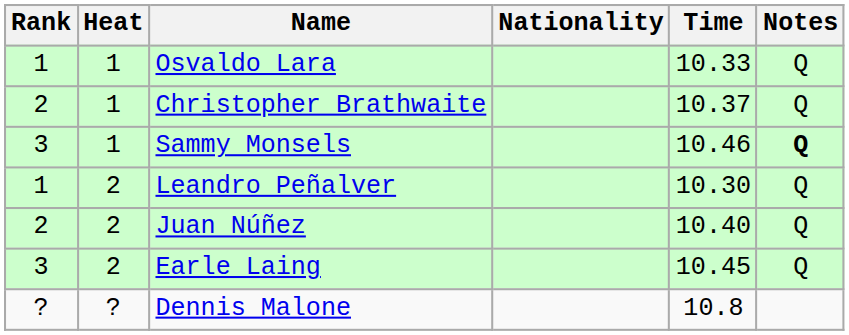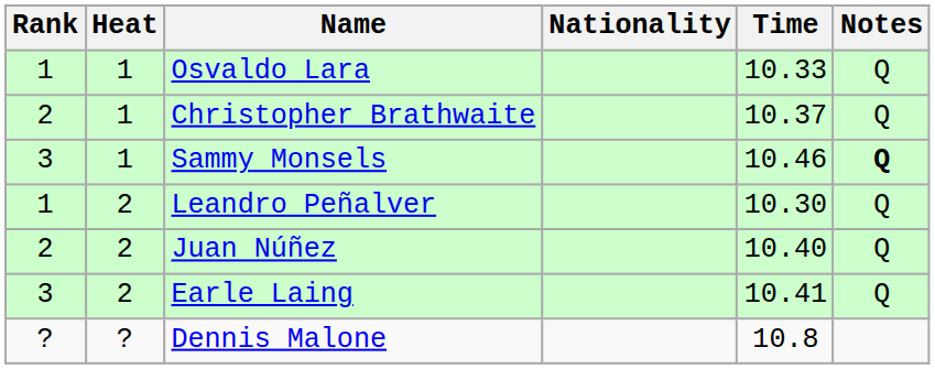 <table class="wikitable sortable" style="text-align:center; font-size:95%">
 <tr>
 <th>Rank</th>
 <th>Heat</th>
 <th>Name</th>
 <th>Nationality</th>
 <th>Time</th>
 <th>Notes</th>
 </tr>
 <tr bgcolor=ccffcc>
 <td>1</td>
 <td>1</td>
 <td align=left><a href='#'>Osvaldo Lara</a></td>
 <td align=left></td>
 <td>10.33</td>
 <td>Q</td>
 </tr>
 <tr bgcolor=ccffcc>
 <td>2</td>
 <td>1</td>
 <td align=left><a href='#'>Christopher Brathwaite</a></td>
 <td align=left></td>
 <td>10.37</td>
 <td>Q</td>
 </tr>
 <tr bgcolor=ccffcc>
 <td>3</td>
 <td>1</td>
 <td align=left><a href='#'>Sammy Monsels</a></td>
 <td align=left></td>
 <td>10.46</td>
 <td><strong>Q</strong></td>
 </tr>
 <tr bgcolor=ccffcc>
 <td>1</td>
 <td>2</td>
 <td align=left><a href='#'>Leandro Peñalver</a></td>
 <td align=left></td>
 <td>10.30</td>
 <td>Q</td>
 </tr>
 <tr bgcolor=ccffcc>
 <td>2</td>
 <td>2</td>
 <td align=left><a href='#'>Juan Núñez</a></td>
 <td align=left></td>
 <td>10.40</td>
 <td>Q</td>
 </tr>
 <tr bgcolor=ccffcc>
 <td>3</td>
 <td>2</td>
 <td align=left><a href='#'>Earle Laing</a></td>
 <td align=left></td>
-<td>10.45</td>
+<td>10.41</td>
 <td>Q</td>
 </tr>
 <tr>
 <td>?</td>
 <td>?</td>
 <td align=left><a href='#'>Dennis Malone</a></td>
 <td align=left></td>
 <td>10.8</td>
 <td></td>
 </tr>
 </table>
